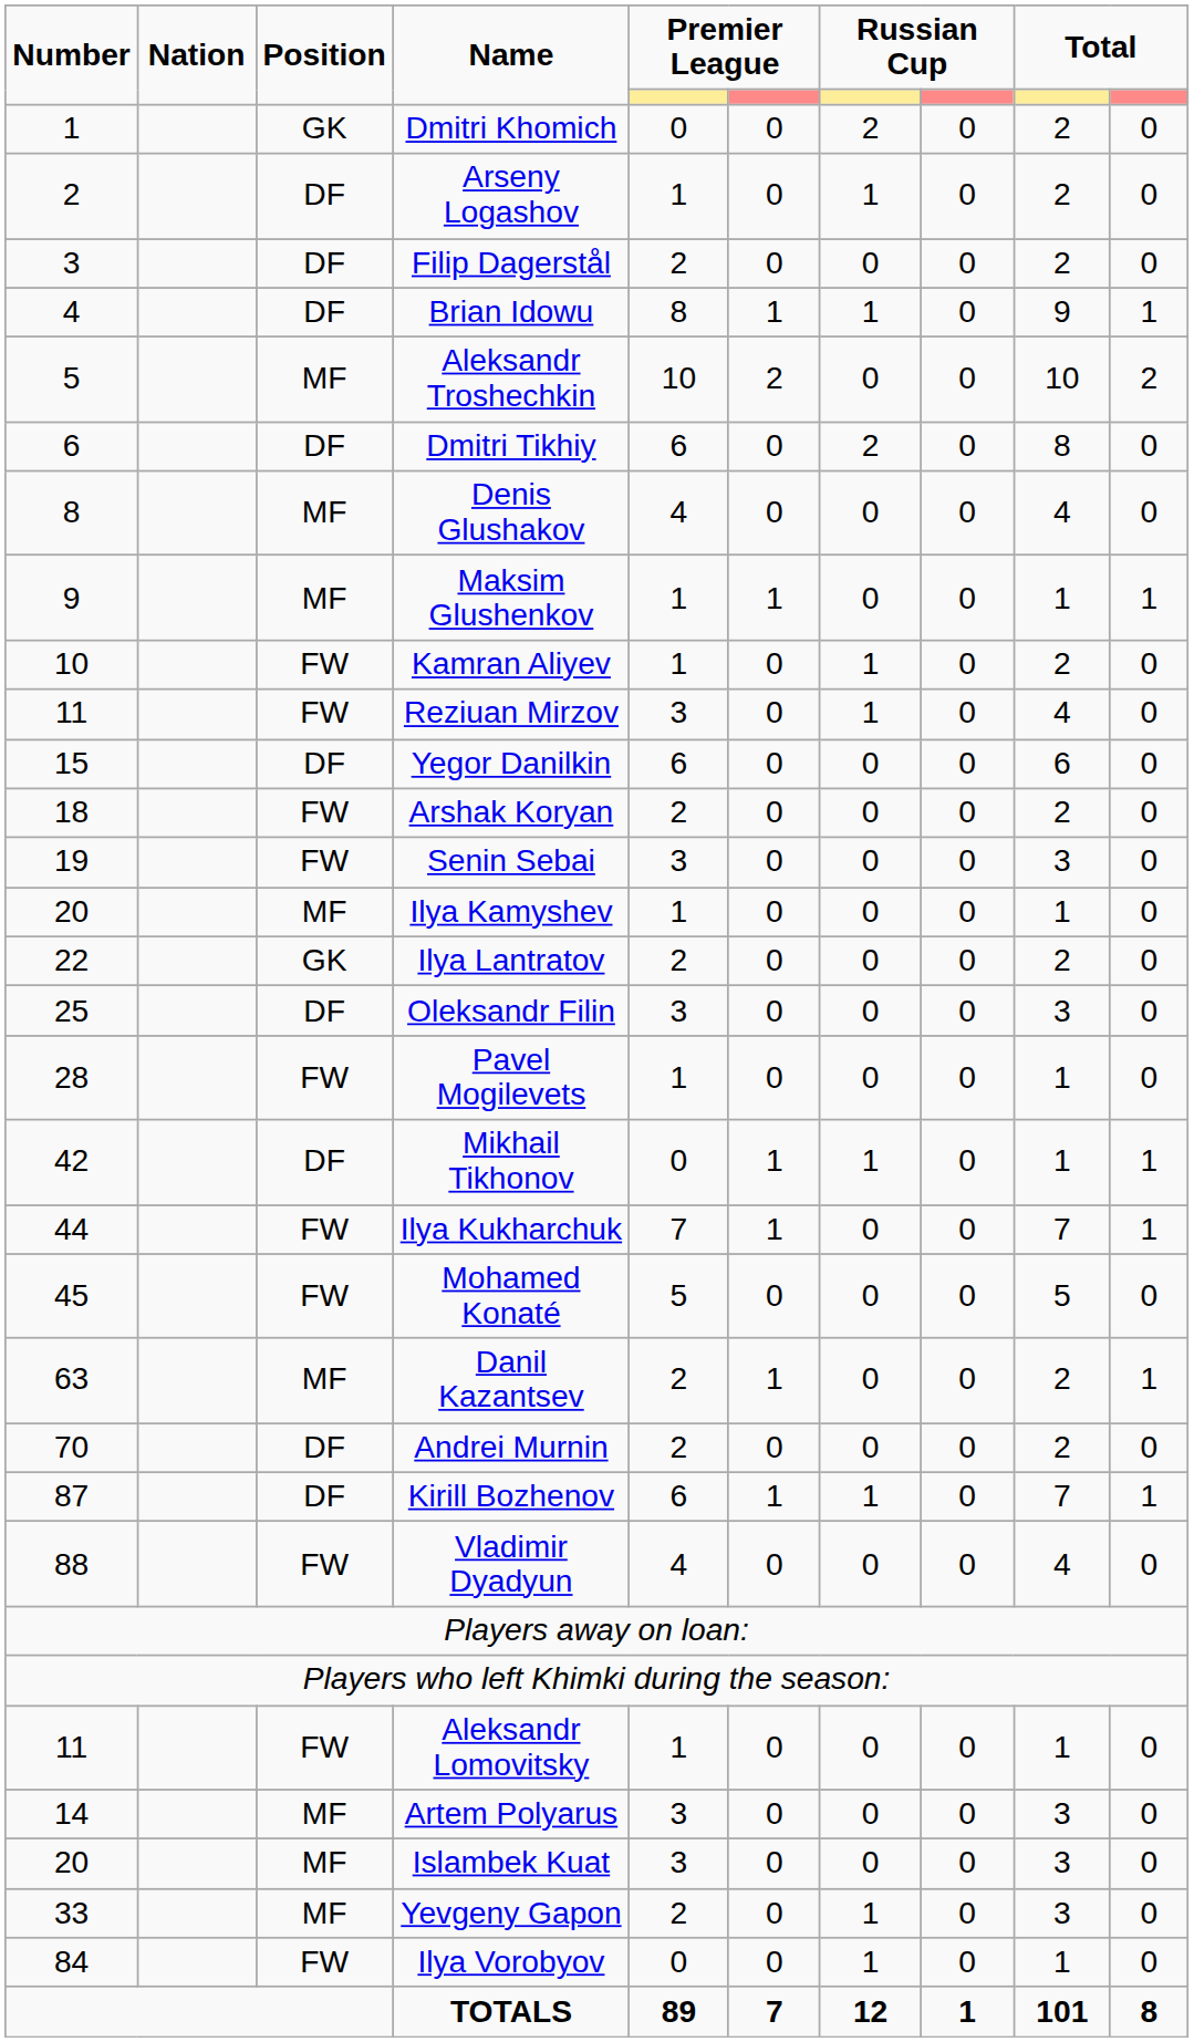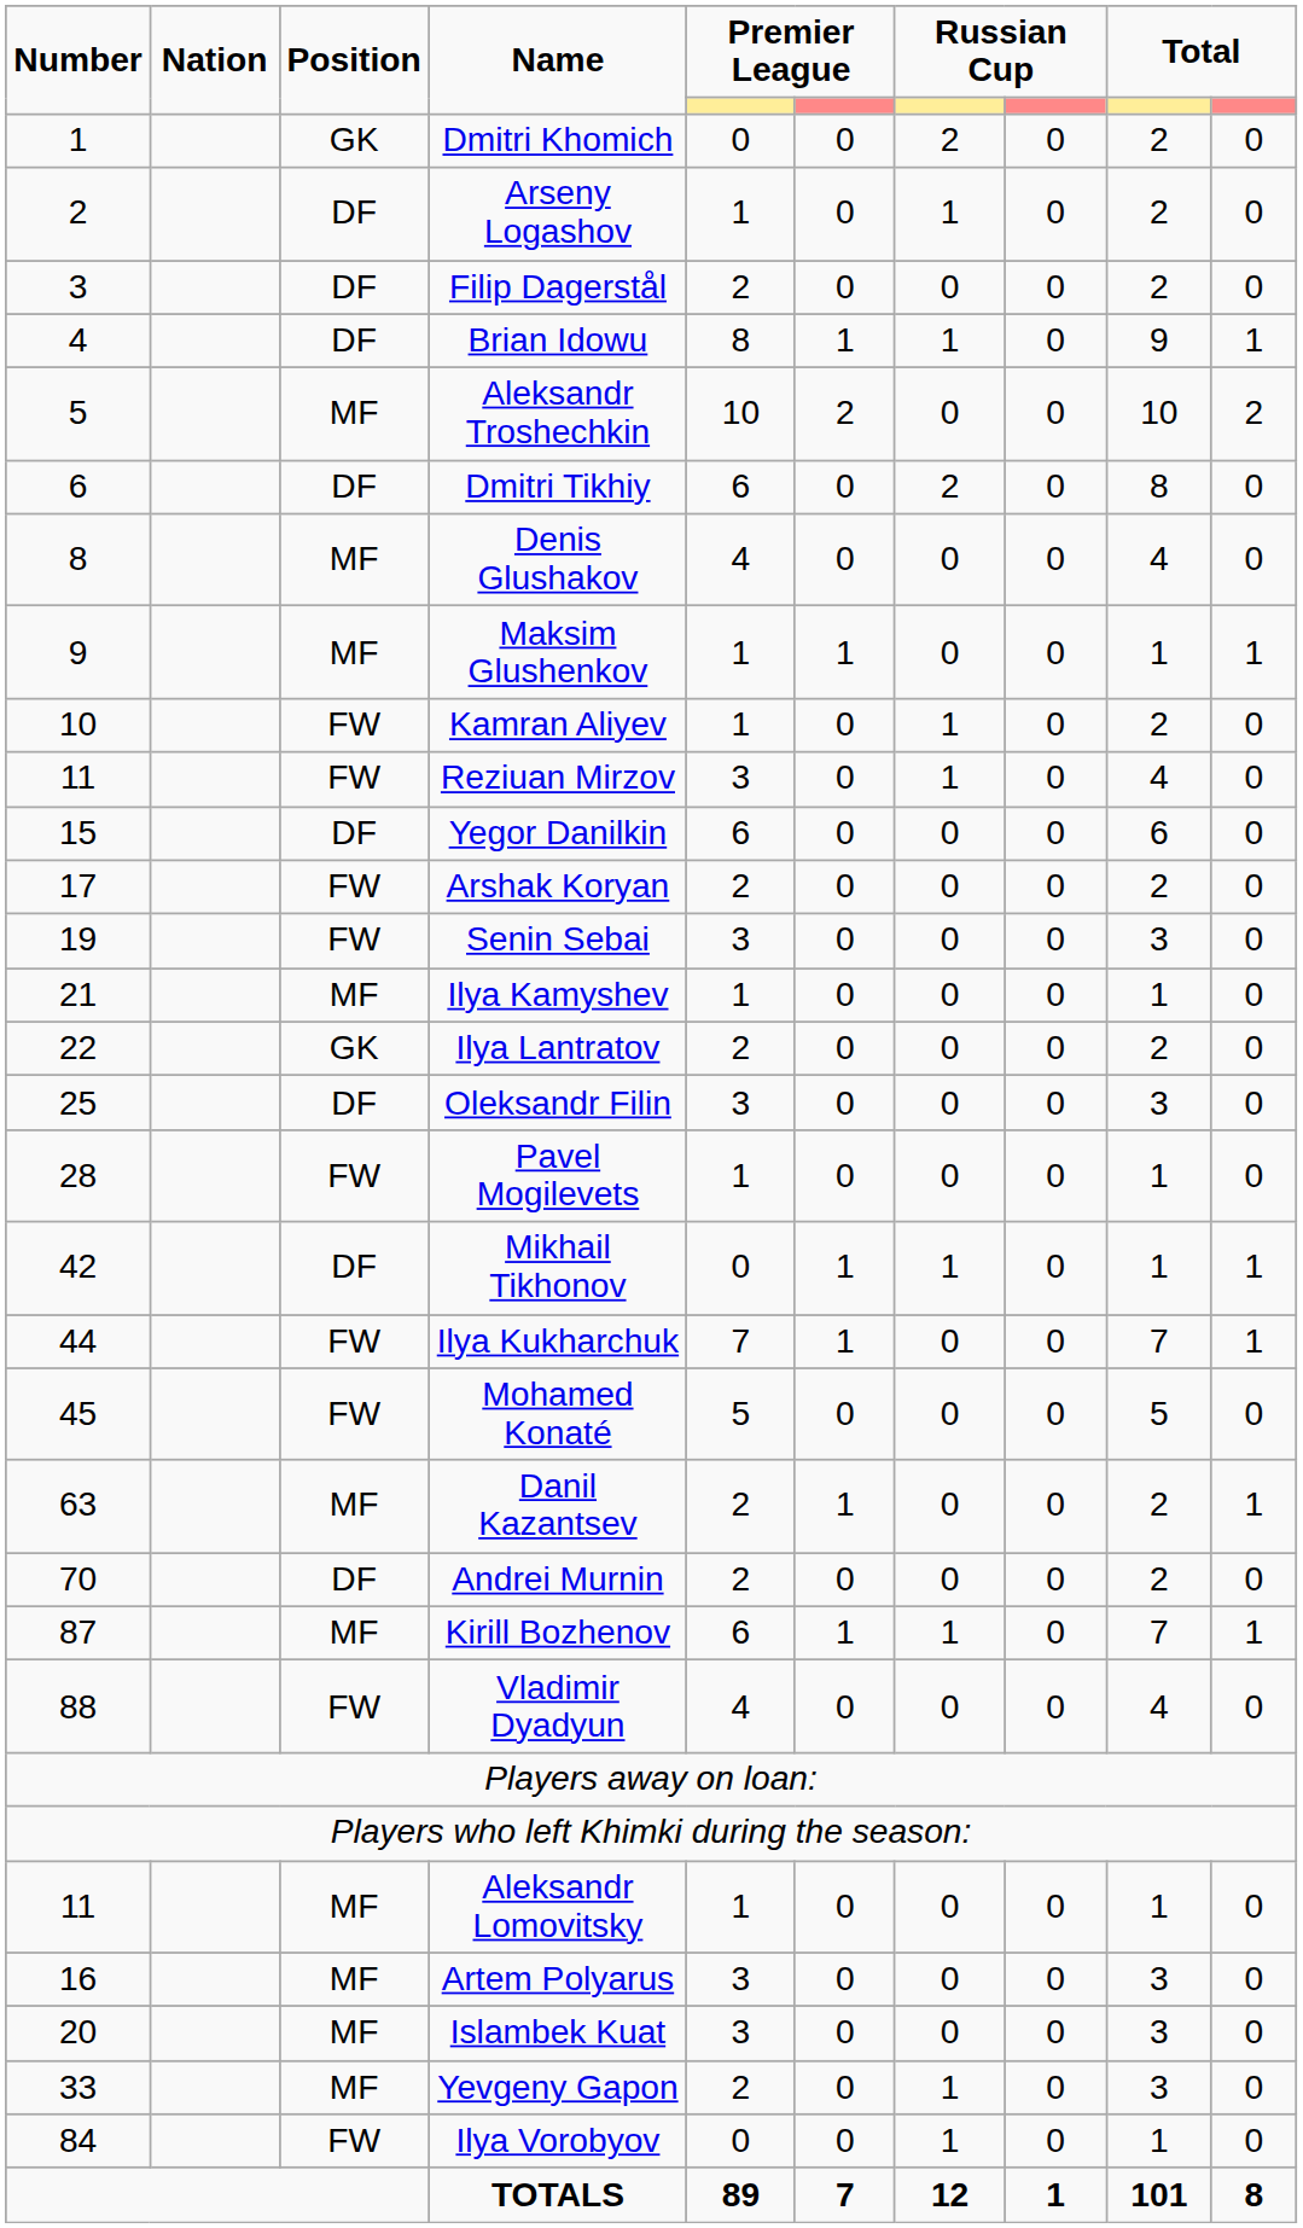 <table class="wikitable" style="font-size: 100%; text-align: center;">
 <tr>
 <td rowspan="2" width="10%" align="center"><strong>Number</strong></td>
 <td rowspan="2" width="10%" align="center"><strong>Nation</strong></td>
 <td rowspan="2" width="10%" align="center"><strong>Position</strong></td>
 <td rowspan="2" width="20%" align="center"><strong>Name</strong></td>
 <td colspan="2" align="center"><strong>Premier League</strong></td>
 <td colspan="2" align="center"><strong>Russian Cup</strong></td>
 <td colspan="2" align="center"><strong>Total</strong></td>
 </tr>
 <tr>
 <th width=60 style="background: #FFEE99"></th>
 <th width=60 style="background: #FF8888"></th>
 <th width=60 style="background: #FFEE99"></th>
 <th width=60 style="background: #FF8888"></th>
 <th width=60 style="background: #FFEE99"></th>
 <th width=60 style="background: #FF8888"></th>
 </tr>
 <tr>
 <td>1</td>
 <td></td>
 <td>GK</td>
 <td><a href='#'>Dmitri Khomich</a></td>
 <td>0</td>
 <td>0</td>
 <td>2</td>
 <td>0</td>
 <td>2</td>
 <td>0</td>
 </tr>
 <tr>
 <td>2</td>
 <td></td>
 <td>DF</td>
 <td><a href='#'>Arseny Logashov</a></td>
 <td>1</td>
 <td>0</td>
 <td>1</td>
 <td>0</td>
 <td>2</td>
 <td>0</td>
 </tr>
 <tr>
 <td>3</td>
 <td></td>
 <td>DF</td>
 <td><a href='#'>Filip Dagerstål</a></td>
 <td>2</td>
 <td>0</td>
 <td>0</td>
 <td>0</td>
 <td>2</td>
 <td>0</td>
 </tr>
 <tr>
 <td>4</td>
 <td></td>
 <td>DF</td>
 <td><a href='#'>Brian Idowu</a></td>
 <td>8</td>
 <td>1</td>
 <td>1</td>
 <td>0</td>
 <td>9</td>
 <td>1</td>
 </tr>
 <tr>
 <td>5</td>
 <td></td>
 <td>MF</td>
 <td><a href='#'>Aleksandr Troshechkin</a></td>
 <td>10</td>
 <td>2</td>
 <td>0</td>
 <td>0</td>
 <td>10</td>
 <td>2</td>
 </tr>
 <tr>
 <td>6</td>
 <td></td>
 <td>DF</td>
 <td><a href='#'>Dmitri Tikhiy</a></td>
 <td>6</td>
 <td>0</td>
 <td>2</td>
 <td>0</td>
 <td>8</td>
 <td>0</td>
 </tr>
 <tr>
 <td>8</td>
 <td></td>
 <td>MF</td>
 <td><a href='#'>Denis Glushakov</a></td>
 <td>4</td>
 <td>0</td>
 <td>0</td>
 <td>0</td>
 <td>4</td>
 <td>0</td>
 </tr>
 <tr>
 <td>9</td>
 <td></td>
 <td>MF</td>
 <td><a href='#'>Maksim Glushenkov</a></td>
 <td>1</td>
 <td>1</td>
 <td>0</td>
 <td>0</td>
 <td>1</td>
 <td>1</td>
 </tr>
 <tr>
 <td>10</td>
 <td></td>
 <td>FW</td>
 <td><a href='#'>Kamran Aliyev</a></td>
 <td>1</td>
 <td>0</td>
 <td>1</td>
 <td>0</td>
 <td>2</td>
 <td>0</td>
 </tr>
 <tr>
 <td>11</td>
 <td></td>
 <td>FW</td>
 <td><a href='#'>Reziuan Mirzov</a></td>
 <td>3</td>
 <td>0</td>
 <td>1</td>
 <td>0</td>
 <td>4</td>
 <td>0</td>
 </tr>
 <tr>
 <td>15</td>
 <td></td>
 <td>DF</td>
 <td><a href='#'>Yegor Danilkin</a></td>
 <td>6</td>
 <td>0</td>
 <td>0</td>
 <td>0</td>
 <td>6</td>
 <td>0</td>
 </tr>
 <tr>
-<td>18</td>
+<td>17</td>
 <td></td>
 <td>FW</td>
 <td><a href='#'>Arshak Koryan</a></td>
 <td>2</td>
 <td>0</td>
 <td>0</td>
 <td>0</td>
 <td>2</td>
 <td>0</td>
 </tr>
 <tr>
 <td>19</td>
 <td></td>
 <td>FW</td>
 <td><a href='#'>Senin Sebai</a></td>
 <td>3</td>
 <td>0</td>
 <td>0</td>
 <td>0</td>
 <td>3</td>
 <td>0</td>
 </tr>
 <tr>
-<td>20</td>
+<td>21</td>
 <td></td>
 <td>MF</td>
 <td><a href='#'>Ilya Kamyshev</a></td>
 <td>1</td>
 <td>0</td>
 <td>0</td>
 <td>0</td>
 <td>1</td>
 <td>0</td>
 </tr>
 <tr>
 <td>22</td>
 <td></td>
 <td>GK</td>
 <td><a href='#'>Ilya Lantratov</a></td>
 <td>2</td>
 <td>0</td>
 <td>0</td>
 <td>0</td>
 <td>2</td>
 <td>0</td>
 </tr>
 <tr>
 <td>25</td>
 <td></td>
 <td>DF</td>
 <td><a href='#'>Oleksandr Filin</a></td>
 <td>3</td>
 <td>0</td>
 <td>0</td>
 <td>0</td>
 <td>3</td>
 <td>0</td>
 </tr>
 <tr>
 <td>28</td>
 <td></td>
 <td>FW</td>
 <td><a href='#'>Pavel Mogilevets</a></td>
 <td>1</td>
 <td>0</td>
 <td>0</td>
 <td>0</td>
 <td>1</td>
 <td>0</td>
 </tr>
 <tr>
 <td>42</td>
 <td></td>
 <td>DF</td>
 <td><a href='#'>Mikhail Tikhonov</a></td>
 <td>0</td>
 <td>1</td>
 <td>1</td>
 <td>0</td>
 <td>1</td>
 <td>1</td>
 </tr>
 <tr>
 <td>44</td>
 <td></td>
 <td>FW</td>
 <td><a href='#'>Ilya Kukharchuk</a></td>
 <td>7</td>
 <td>1</td>
 <td>0</td>
 <td>0</td>
 <td>7</td>
 <td>1</td>
 </tr>
 <tr>
 <td>45</td>
 <td></td>
 <td>FW</td>
 <td><a href='#'>Mohamed Konaté</a></td>
 <td>5</td>
 <td>0</td>
 <td>0</td>
 <td>0</td>
 <td>5</td>
 <td>0</td>
 </tr>
 <tr>
 <td>63</td>
 <td></td>
 <td>MF</td>
 <td><a href='#'>Danil Kazantsev</a></td>
 <td>2</td>
 <td>1</td>
 <td>0</td>
 <td>0</td>
 <td>2</td>
 <td>1</td>
 </tr>
 <tr>
 <td>70</td>
 <td></td>
 <td>DF</td>
 <td><a href='#'>Andrei Murnin</a></td>
 <td>2</td>
 <td>0</td>
 <td>0</td>
 <td>0</td>
 <td>2</td>
 <td>0</td>
 </tr>
 <tr>
 <td>87</td>
 <td></td>
-<td>DF</td>
+<td>MF</td>
 <td><a href='#'>Kirill Bozhenov</a></td>
 <td>6</td>
 <td>1</td>
 <td>1</td>
 <td>0</td>
 <td>7</td>
 <td>1</td>
 </tr>
 <tr>
 <td>88</td>
 <td></td>
 <td>FW</td>
 <td><a href='#'>Vladimir Dyadyun</a></td>
 <td>4</td>
 <td>0</td>
 <td>0</td>
 <td>0</td>
 <td>4</td>
 <td>0</td>
 </tr>
 <tr>
 <td colspan="13"><em>Players away on loan:</em></td>
 </tr>
 <tr>
 <td colspan="13"><em>Players who left Khimki during the season:</em></td>
 </tr>
 <tr>
 <td>11</td>
 <td></td>
-<td>FW</td>
+<td>MF</td>
 <td><a href='#'>Aleksandr Lomovitsky</a></td>
 <td>1</td>
 <td>0</td>
 <td>0</td>
 <td>0</td>
 <td>1</td>
 <td>0</td>
 </tr>
 <tr>
-<td>14</td>
+<td>16</td>
 <td></td>
 <td>MF</td>
 <td><a href='#'>Artem Polyarus</a></td>
 <td>3</td>
 <td>0</td>
 <td>0</td>
 <td>0</td>
 <td>3</td>
 <td>0</td>
 </tr>
 <tr>
 <td>20</td>
 <td></td>
 <td>MF</td>
 <td><a href='#'>Islambek Kuat</a></td>
 <td>3</td>
 <td>0</td>
 <td>0</td>
 <td>0</td>
 <td>3</td>
 <td>0</td>
 </tr>
 <tr>
 <td>33</td>
 <td></td>
 <td>MF</td>
 <td><a href='#'>Yevgeny Gapon</a></td>
 <td>2</td>
 <td>0</td>
 <td>1</td>
 <td>0</td>
 <td>3</td>
 <td>0</td>
 </tr>
 <tr>
 <td>84</td>
 <td></td>
 <td>FW</td>
 <td><a href='#'>Ilya Vorobyov</a></td>
 <td>0</td>
 <td>0</td>
 <td>1</td>
 <td>0</td>
 <td>1</td>
 <td>0</td>
 </tr>
 <tr>
 <td colspan="3"></td>
 <td><strong>TOTALS</strong></td>
 <td><strong>89</strong></td>
 <td><strong>7</strong></td>
 <td><strong>12</strong></td>
 <td><strong>1</strong></td>
 <td><strong>101</strong></td>
 <td><strong>8</strong></td>
 </tr>
 </table>
